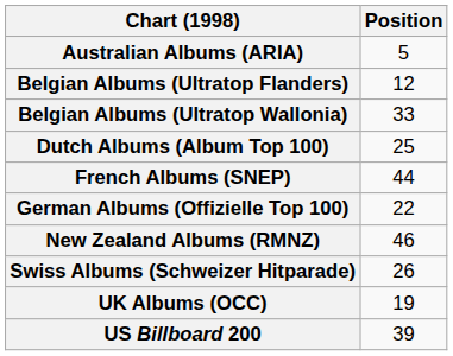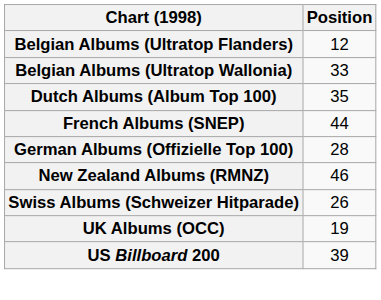 <table class="wikitable plainrowheaders" style="text-align:center;">
 <tr>
 <th scope="col">Chart (1998)</th>
 <th scope="col">Position</th>
-</tr>
-<tr>
-<th scope="row">Australian Albums (ARIA)</th>
-<td>5</td>
 </tr>
 <tr>
 <th scope="row">Belgian Albums (Ultratop Flanders)</th>
 <td>12</td>
 </tr>
 <tr>
 <th scope="row">Belgian Albums (Ultratop Wallonia)</th>
 <td>33</td>
 </tr>
 <tr>
 <th scope="row">Dutch Albums (Album Top 100)</th>
-<td>25</td>
+<td>35</td>
 </tr>
 <tr>
 <th scope="row">French Albums (SNEP)</th>
 <td>44</td>
 </tr>
 <tr>
 <th scope="row">German Albums (Offizielle Top 100)</th>
-<td>22</td>
+<td>28</td>
 </tr>
 <tr>
 <th scope="row">New Zealand Albums (RMNZ)</th>
 <td>46</td>
 </tr>
 <tr>
 <th scope="row">Swiss Albums (Schweizer Hitparade)</th>
 <td>26</td>
 </tr>
 <tr>
 <th scope="row">UK Albums (OCC)</th>
 <td>19</td>
 </tr>
 <tr>
 <th scope="row">US <em>Billboard</em> 200</th>
 <td>39</td>
 </tr>
 </table>
